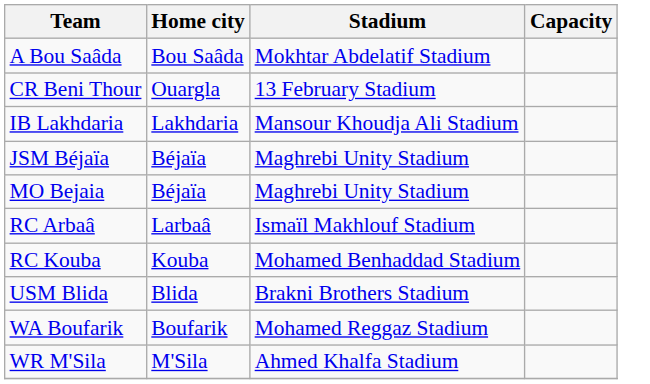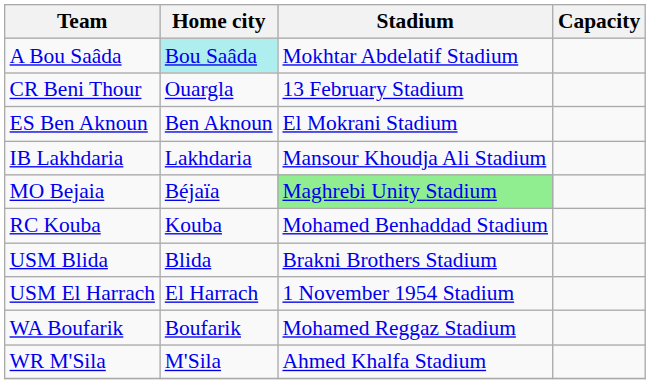 <table class="wikitable sortable">
 <tr>
 <th>Team</th>
 <th>Home city</th>
 <th>Stadium</th>
 <th>Capacity</th>
 </tr>
 <tr>
 <td><a href='#'>A Bou Saâda</a></td>
-<td><a href='#'>Bou Saâda</a></td>
+<td style="background: paleturquoise;"><a href='#'>Bou Saâda</a></td>
 <td><a href='#'>Mokhtar Abdelatif Stadium</a></td>
 <td style="text-align:center"></td>
 </tr>
 <tr>
 <td><a href='#'>CR Beni Thour</a></td>
 <td><a href='#'>Ouargla</a></td>
 <td><a href='#'>13 February Stadium</a></td>
 <td style="text-align:center"></td>
 </tr>
 <tr>
+<td><a href='#'>ES Ben Aknoun</a></td>
+<td><a href='#'>Ben Aknoun</a></td>
+<td><a href='#'>El Mokrani Stadium</a></td>
+<td style="text-align:center"></td>
+</tr>
+<tr>
 <td><a href='#'>IB Lakhdaria</a></td>
 <td><a href='#'>Lakhdaria</a></td>
 <td><a href='#'>Mansour Khoudja Ali Stadium</a></td>
 <td style="text-align:center"></td>
 </tr>
 <tr>
-<td><a href='#'>JSM Béjaïa</a></td>
-<td><a href='#'>Béjaïa</a></td>
-<td><a href='#'>Maghrebi Unity Stadium</a></td>
-<td style="text-align:center"></td>
-</tr>
-<tr>
 <td><a href='#'>MO Bejaia</a></td>
 <td><a href='#'>Béjaïa</a></td>
-<td><a href='#'>Maghrebi Unity Stadium</a></td>
-<td style="text-align:center"></td>
-</tr>
-<tr>
-<td><a href='#'>RC Arbaâ</a></td>
-<td><a href='#'>Larbaâ</a></td>
-<td><a href='#'>Ismaïl Makhlouf Stadium</a></td>
+<td style="background: lightgreen;"><a href='#'>Maghrebi Unity Stadium</a></td>
 <td style="text-align:center"></td>
 </tr>
 <tr>
 <td><a href='#'>RC Kouba</a></td>
 <td><a href='#'>Kouba</a></td>
 <td><a href='#'>Mohamed Benhaddad Stadium</a></td>
 <td style="text-align:center"></td>
 </tr>
 <tr>
 <td><a href='#'>USM Blida</a></td>
 <td><a href='#'>Blida</a></td>
 <td><a href='#'>Brakni Brothers Stadium</a></td>
+<td style="text-align:center"></td>
+</tr>
+<tr>
+<td><a href='#'>USM El Harrach</a></td>
+<td><a href='#'>El Harrach</a></td>
+<td><a href='#'>1 November 1954 Stadium</a></td>
 <td style="text-align:center"></td>
 </tr>
 <tr>
 <td><a href='#'>WA Boufarik</a></td>
 <td><a href='#'>Boufarik</a></td>
 <td><a href='#'>Mohamed Reggaz Stadium</a></td>
 <td style="text-align:center"></td>
 </tr>
 <tr>
 <td><a href='#'>WR M'Sila</a></td>
 <td><a href='#'>M'Sila</a></td>
 <td><a href='#'>Ahmed Khalfa Stadium</a></td>
 <td style="text-align:center"></td>
 </tr>
 <tr>
 </tr>
 </table>
